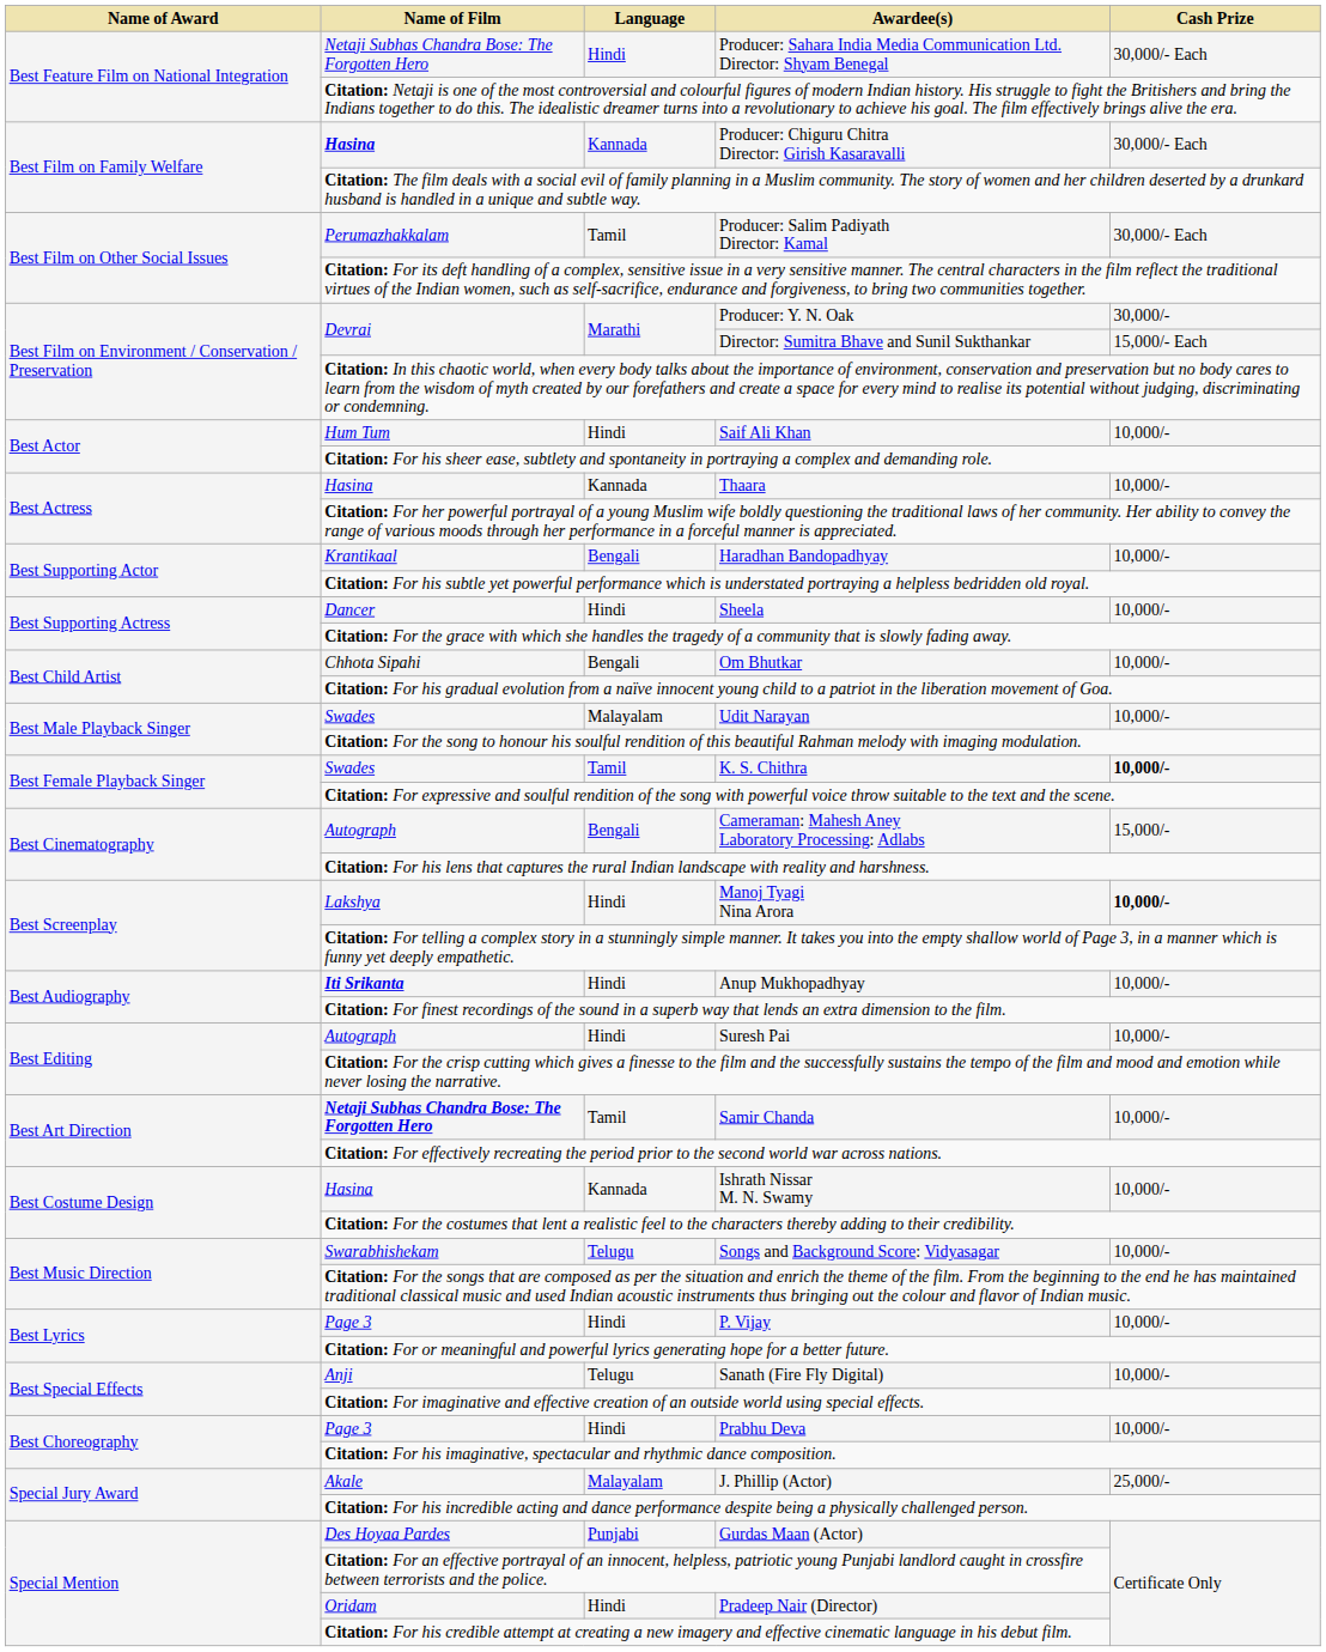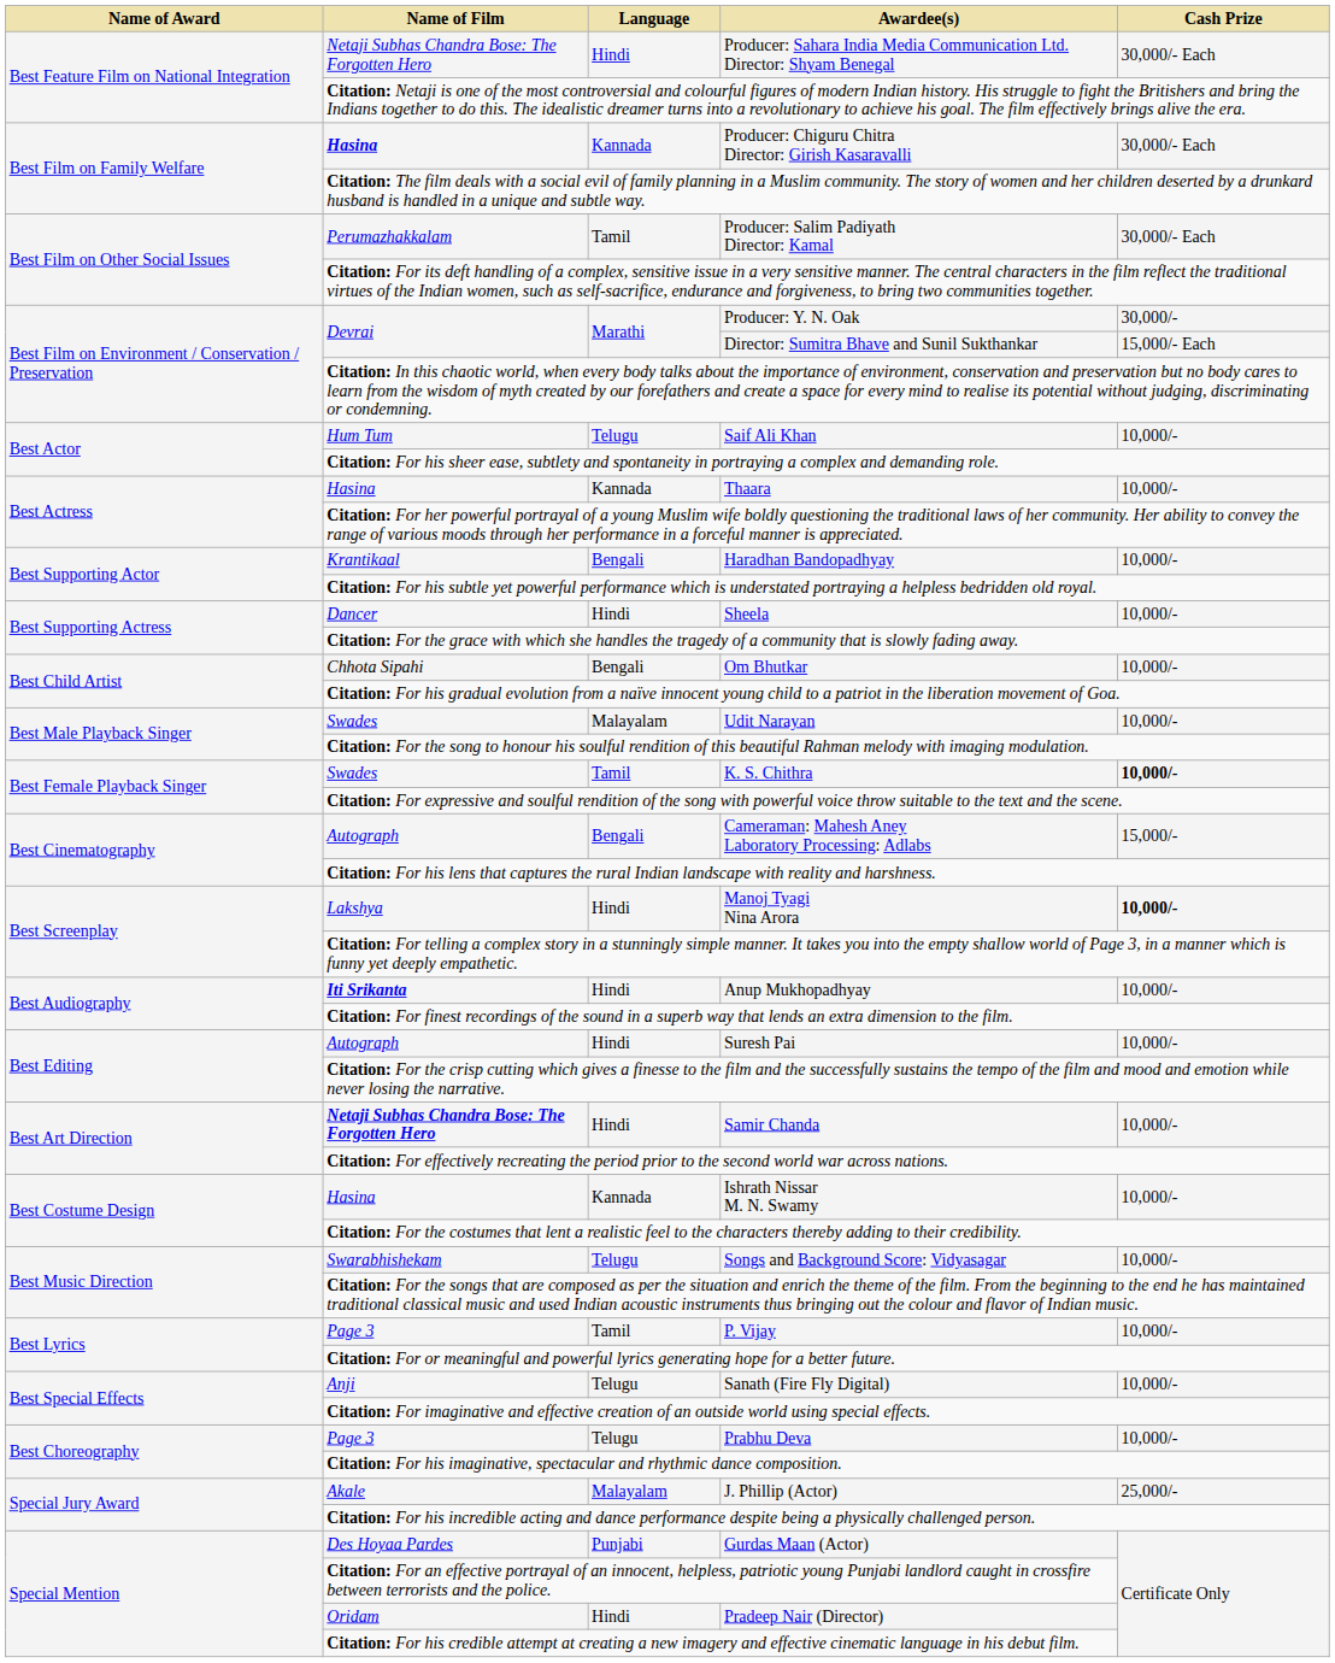 <table class="wikitable" style="width:100%;">
 <tr>
 <th style="background-color:#EFE4B0;width:24%;">Name of Award</th>
 <th style="background-color:#EFE4B0;width:20%;">Name of Film</th>
 <th style="background-color:#EFE4B0;width:10%;">Language</th>
 <th style="background-color:#EFE4B0;width:30%;">Awardee(s)</th>
 <th style="background-color:#EFE4B0;width:16%;">Cash Prize</th>
 </tr>
 <tr style="background-color:#F4F4F4">
 <td rowspan="2"><a href='#'>Best Feature Film on National Integration</a></td>
 <td><em><a href='#'>Netaji Subhas Chandra Bose: The Forgotten Hero</a></em></td>
 <td><a href='#'>Hindi</a></td>
 <td>Producer: <a href='#'>Sahara India Media Communication Ltd.</a><br>Director: <a href='#'>Shyam Benegal</a></td>
 <td> 30,000/- Each</td>
 </tr>
 <tr style="background-color:#F9F9F9">
 <td colspan="4"><strong>Citation:</strong> <em>Netaji is one of the most controversial and colourful figures of modern Indian history. His struggle to fight the Britishers and bring the Indians together to do this. The idealistic dreamer turns into a revolutionary to achieve his goal. The film effectively brings alive the era.</em></td>
 </tr>
 <tr style="background-color:#F4F4F4">
 <td rowspan="2"><a href='#'>Best Film on Family Welfare</a></td>
 <td><strong><em><a href='#'>Hasina</a></em></strong></td>
 <td><a href='#'>Kannada</a></td>
 <td>Producer: Chiguru Chitra<br>Director: <a href='#'>Girish Kasaravalli</a></td>
 <td> 30,000/- Each</td>
 </tr>
 <tr style="background-color:#F9F9F9">
 <td colspan="4"><strong>Citation:</strong> <em>The film deals with a social evil of family planning in a Muslim community. The story of women and her children deserted by a drunkard husband is handled in a unique and subtle way.</em></td>
 </tr>
 <tr style="background-color:#F4F4F4">
 <td rowspan="2"><a href='#'>Best Film on Other Social Issues</a></td>
 <td><em><a href='#'>Perumazhakkalam</a></em></td>
 <td>Tamil</td>
 <td>Producer: Salim Padiyath<br>Director: <a href='#'>Kamal</a></td>
 <td> 30,000/- Each</td>
 </tr>
 <tr style="background-color:#F9F9F9">
 <td colspan="4"><strong>Citation:</strong> <em>For its deft handling of a complex, sensitive issue in a very sensitive manner. The central characters in the film reflect the traditional virtues of the Indian women, such as self-sacrifice, endurance and forgiveness, to bring two communities together.</em></td>
 </tr>
 <tr style="background-color:#F4F4F4">
 <td rowspan="3"><a href='#'>Best Film on Environment / Conservation / Preservation</a></td>
 <td rowspan="2"><em><a href='#'>Devrai</a></em></td>
 <td rowspan="2"><a href='#'>Marathi</a></td>
 <td>Producer: Y. N. Oak</td>
 <td> 30,000/-</td>
 </tr>
 <tr style="background-color:#F4F4F4">
 <td>Director: <a href='#'>Sumitra Bhave</a> and Sunil Sukthankar</td>
 <td> 15,000/- Each</td>
 </tr>
 <tr style="background-color:#F9F9F9">
 <td colspan="4"><strong>Citation:</strong> <em>In this chaotic world, when every body talks about the importance of environment, conservation and preservation but no body cares to learn from the wisdom of myth created by our forefathers and create a space for every mind to realise its potential without judging, discriminating or condemning.</em></td>
 </tr>
 <tr style="background-color:#F4F4F4">
 <td rowspan="2"><a href='#'>Best Actor</a></td>
 <td><em><a href='#'>Hum Tum</a></em></td>
-<td>Hindi</td>
+<td><a href='#'>Telugu</a></td>
 <td><a href='#'>Saif Ali Khan</a></td>
 <td> 10,000/-</td>
 </tr>
 <tr style="background-color:#F9F9F9">
 <td colspan="4"><strong>Citation:</strong> <em>For his sheer ease, subtlety and spontaneity in portraying a complex and demanding role.</em></td>
 </tr>
 <tr style="background-color:#F4F4F4">
 <td rowspan="2"><a href='#'>Best Actress</a></td>
 <td><em><a href='#'>Hasina</a></em></td>
 <td>Kannada</td>
 <td><a href='#'>Thaara</a></td>
 <td> 10,000/-</td>
 </tr>
 <tr style="background-color:#F9F9F9">
 <td colspan="4"><strong>Citation:</strong> <em>For her powerful portrayal of a young Muslim wife boldly questioning the traditional laws of her community. Her ability to convey the range of various moods through her performance in a forceful manner is appreciated.</em></td>
 </tr>
 <tr style="background-color:#F4F4F4">
 <td rowspan="2"><a href='#'>Best Supporting Actor</a></td>
 <td><em><a href='#'>Krantikaal</a></em></td>
 <td><a href='#'>Bengali</a></td>
 <td><a href='#'>Haradhan Bandopadhyay</a></td>
 <td> 10,000/-</td>
 </tr>
 <tr style="background-color:#F9F9F9">
 <td colspan="4"><strong>Citation:</strong> <em>For his subtle yet powerful performance which is understated portraying a helpless bedridden old royal.</em></td>
 </tr>
 <tr style="background-color:#F4F4F4">
 <td rowspan="2"><a href='#'>Best Supporting Actress</a></td>
 <td><em><a href='#'>Dancer</a></em></td>
 <td>Hindi</td>
 <td><a href='#'>Sheela</a></td>
 <td> 10,000/-</td>
 </tr>
 <tr style="background-color:#F9F9F9">
 <td colspan="4"><strong>Citation:</strong> <em>For the grace with which she handles the tragedy of a community that is slowly fading away.</em></td>
 </tr>
 <tr style="background-color:#F4F4F4">
 <td rowspan="2"><a href='#'>Best Child Artist</a></td>
 <td><em>Chhota Sipahi</em></td>
 <td>Bengali</td>
 <td><a href='#'>Om Bhutkar</a></td>
 <td> 10,000/-</td>
 </tr>
 <tr style="background-color:#F9F9F9">
 <td colspan="4"><strong>Citation:</strong> <em>For his gradual evolution from a naïve innocent young child to a patriot in the liberation movement of Goa.</em></td>
 </tr>
 <tr style="background-color:#F4F4F4">
 <td rowspan="2"><a href='#'>Best Male Playback Singer</a></td>
 <td><em><a href='#'>Swades</a></em><br></td>
 <td>Malayalam</td>
 <td><a href='#'>Udit Narayan</a></td>
 <td> 10,000/-</td>
 </tr>
 <tr style="background-color:#F9F9F9">
 <td colspan="4"><strong>Citation:</strong> <em>For the song to honour his soulful rendition of this beautiful Rahman melody with imaging modulation.</em></td>
 </tr>
 <tr style="background-color:#F4F4F4">
 <td rowspan="2"><a href='#'>Best Female Playback Singer</a></td>
 <td><em><a href='#'>Swades</a></em></td>
 <td><a href='#'>Tamil</a></td>
 <td><a href='#'>K. S. Chithra</a></td>
 <td><strong> 10,000/-</strong></td>
 </tr>
 <tr style="background-color:#F9F9F9">
 <td colspan="4"><strong>Citation:</strong> <em>For expressive and soulful rendition of the song with powerful voice throw suitable to the text and the scene.</em></td>
 </tr>
 <tr style="background-color:#F4F4F4">
 <td rowspan="2"><a href='#'>Best Cinematography</a></td>
 <td><em><a href='#'>Autograph</a></em><br></td>
 <td><a href='#'>Bengali</a></td>
 <td><a href='#'>Cameraman</a>: <a href='#'>Mahesh Aney</a><br><a href='#'>Laboratory Processing</a>: <a href='#'>Adlabs</a></td>
 <td> 15,000/-</td>
 </tr>
 <tr style="background-color:#F9F9F9">
 <td colspan="4"><strong>Citation:</strong> <em>For his lens that captures the rural Indian landscape with reality and harshness.</em></td>
 </tr>
 <tr style="background-color:#F4F4F4">
 <td rowspan="2"><a href='#'>Best Screenplay</a></td>
 <td><em><a href='#'>Lakshya</a></em><br></td>
 <td>Hindi</td>
 <td><a href='#'>Manoj Tyagi</a><br>Nina Arora</td>
 <td><strong> 10,000/-</strong></td>
 </tr>
 <tr style="background-color:#F9F9F9">
 <td colspan="4"><strong>Citation:</strong> <em>For telling a complex story in a stunningly simple manner. It takes you into the empty shallow world of Page 3, in a manner which is funny yet deeply empathetic.</em></td>
 </tr>
 <tr style="background-color:#F4F4F4">
 <td rowspan="2"><a href='#'>Best Audiography</a></td>
 <td><strong><em><a href='#'>Iti Srikanta</a></em></strong></td>
 <td>Hindi</td>
 <td>Anup Mukhopadhyay</td>
 <td> 10,000/-</td>
 </tr>
 <tr style="background-color:#F9F9F9">
 <td colspan="4"><strong>Citation:</strong> <em>For finest recordings of the sound in a superb way that lends an extra dimension to the film.</em></td>
 </tr>
 <tr style="background-color:#F4F4F4">
 <td rowspan="2"><a href='#'>Best Editing</a></td>
 <td><em><a href='#'>Autograph</a></em><br></td>
 <td>Hindi</td>
 <td>Suresh Pai</td>
 <td> 10,000/-</td>
 </tr>
 <tr style="background-color:#F9F9F9">
 <td colspan="4"><strong>Citation:</strong> <em>For the crisp cutting which gives a finesse to the film and the successfully sustains the tempo of the film and mood and emotion while never losing the narrative.</em></td>
 </tr>
 <tr style="background-color:#F4F4F4">
 <td rowspan="2"><a href='#'>Best Art Direction</a></td>
 <td><strong><em><a href='#'>Netaji Subhas Chandra Bose: The Forgotten Hero</a></em></strong></td>
-<td>Tamil</td>
+<td>Hindi</td>
 <td><a href='#'>Samir Chanda</a></td>
 <td> 10,000/-</td>
 </tr>
 <tr style="background-color:#F9F9F9">
 <td colspan="4"><strong>Citation:</strong> <em>For effectively recreating the period prior to the second world war across nations.</em></td>
 </tr>
 <tr style="background-color:#F4F4F4">
 <td rowspan="2"><a href='#'>Best Costume Design</a></td>
 <td><em><a href='#'>Hasina</a></em></td>
 <td>Kannada</td>
 <td>Ishrath Nissar<br>M. N. Swamy</td>
 <td> 10,000/-</td>
 </tr>
 <tr style="background-color:#F9F9F9">
 <td colspan="4"><strong>Citation:</strong> <em>For the costumes that lent a realistic feel to the characters thereby adding to their credibility.</em></td>
 </tr>
 <tr style="background-color:#F4F4F4">
 <td rowspan="2"><a href='#'>Best Music Direction</a></td>
 <td><em><a href='#'>Swarabhishekam</a></em></td>
 <td><a href='#'>Telugu</a></td>
 <td><a href='#'>Songs</a> and <a href='#'>Background Score</a>: <a href='#'>Vidyasagar</a></td>
 <td> 10,000/-</td>
 </tr>
 <tr style="background-color:#F9F9F9">
 <td colspan="4"><strong>Citation:</strong> <em>For the songs that are composed as per the situation and enrich the theme of the film. From the beginning to the end he has maintained traditional classical music and used Indian acoustic instruments thus bringing out the colour and flavor of Indian music.</em></td>
 </tr>
 <tr style="background-color:#F4F4F4">
 <td rowspan="2"><a href='#'>Best Lyrics</a></td>
 <td><em><a href='#'>Page 3</a></em></td>
-<td>Hindi</td>
+<td>Tamil</td>
 <td><a href='#'>P. Vijay</a></td>
 <td> 10,000/-</td>
 </tr>
 <tr style="background-color:#F9F9F9">
 <td colspan="4"><strong>Citation:</strong> <em>For or meaningful and powerful lyrics generating hope for a better future.</em></td>
 </tr>
 <tr style="background-color:#F4F4F4">
 <td rowspan="2"><a href='#'>Best Special Effects</a></td>
 <td><em><a href='#'>Anji</a></em></td>
 <td>Telugu</td>
 <td>Sanath (Fire Fly Digital)</td>
 <td> 10,000/-</td>
 </tr>
 <tr style="background-color:#F9F9F9">
 <td colspan="4"><strong>Citation:</strong> <em>For imaginative and effective creation of an outside world using special effects.</em></td>
 </tr>
 <tr style="background-color:#F4F4F4">
 <td rowspan="2"><a href='#'>Best Choreography</a></td>
 <td><em><a href='#'>Page 3</a></em></td>
-<td>Hindi</td>
+<td>Telugu</td>
 <td><a href='#'>Prabhu Deva</a></td>
 <td> 10,000/-</td>
 </tr>
 <tr style="background-color:#F9F9F9">
 <td colspan="4"><strong>Citation:</strong> <em>For his imaginative, spectacular and rhythmic dance composition.</em></td>
 </tr>
 <tr style="background-color:#F4F4F4">
 <td rowspan="2"><a href='#'>Special Jury Award</a></td>
 <td><em><a href='#'>Akale</a></em></td>
 <td><a href='#'>Malayalam</a></td>
 <td>J. Phillip (Actor)</td>
 <td> 25,000/-</td>
 </tr>
 <tr style="background-color:#F9F9F9">
 <td colspan="4"><strong>Citation:</strong> <em>For his incredible acting and dance performance despite being a physically challenged person.</em></td>
 </tr>
 <tr style="background-color:#F4F4F4">
 <td rowspan="4"><a href='#'>Special Mention</a></td>
 <td><em><a href='#'>Des Hoyaa Pardes</a></em></td>
 <td><a href='#'>Punjabi</a></td>
 <td><a href='#'>Gurdas Maan</a> (Actor)</td>
 <td rowspan="4">Certificate Only</td>
 </tr>
 <tr style="background-color:#F9F9F9">
 <td colspan="3"><strong>Citation:</strong> <em>For an effective portrayal of an innocent, helpless, patriotic young Punjabi landlord caught in crossfire between terrorists and the police.</em></td>
 </tr>
 <tr style="background-color:#F4F4F4">
 <td><em><a href='#'>Oridam</a></em></td>
 <td>Hindi</td>
 <td><a href='#'>Pradeep Nair</a> (Director)</td>
 </tr>
 <tr style="background-color:#F9F9F9">
 <td colspan="3"><strong>Citation:</strong> <em>For his credible attempt at creating a new imagery and effective cinematic language in his debut film.</em></td>
 </tr>
 </table>
